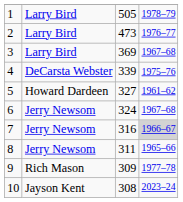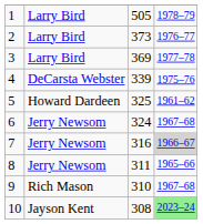 <table class="wikitable">
 <tr>
 </tr>
 <tr>
 <td>1</td>
 <td><a href='#'>Larry Bird</a></td>
 <td>505</td>
 <td style="font-size:80%;"><a href='#'>1978–79</a></td>
 </tr>
 <tr>
 <td>2</td>
 <td><a href='#'>Larry Bird</a></td>
-<td>473</td>
+<td>373</td>
 <td style="font-size:80%;"><a href='#'>1976–77</a></td>
 </tr>
 <tr>
 <td>3</td>
 <td><a href='#'>Larry Bird</a></td>
 <td>369</td>
-<td style="font-size:80%;"><a href='#'>1967–68</a></td>
+<td style="font-size:80%;"><a href='#'>1977–78</a></td>
 </tr>
 <tr>
 <td>4</td>
 <td><a href='#'>DeCarsta Webster</a></td>
 <td>339</td>
 <td style="font-size:80%;"><a href='#'>1975–76</a></td>
 </tr>
 <tr>
 <td>5</td>
 <td>Howard Dardeen</td>
-<td>327</td>
+<td>325</td>
 <td style="font-size:80%;"><a href='#'>1961–62</a></td>
 </tr>
 <tr>
 <td>6</td>
 <td><a href='#'>Jerry Newsom</a></td>
 <td>324</td>
 <td style="font-size:80%;"><a href='#'>1967–68</a></td>
 </tr>
 <tr>
 <td>7</td>
 <td><a href='#'>Jerry Newsom</a></td>
 <td>316</td>
 <td style="background: lightgrey; font-size:80%;"><a href='#'>1966–67</a></td>
 </tr>
 <tr>
 <td>8</td>
 <td><a href='#'>Jerry Newsom</a></td>
 <td>311</td>
 <td style="font-size:80%;"><a href='#'>1965–66</a></td>
 </tr>
 <tr>
 <td>9</td>
 <td>Rich Mason</td>
-<td>309</td>
-<td style="font-size:80%;"><a href='#'>1977–78</a></td>
+<td>310</td>
+<td style="font-size:80%;"><a href='#'>1967–68</a></td>
 </tr>
 <tr>
 <td>10</td>
 <td>Jayson Kent</td>
 <td>308</td>
-<td style="font-size:80%;"><a href='#'>2023–24</a></td>
+<td style="background: lightgreen; font-size:80%;"><a href='#'>2023–24</a></td>
 </tr>
 </table>
